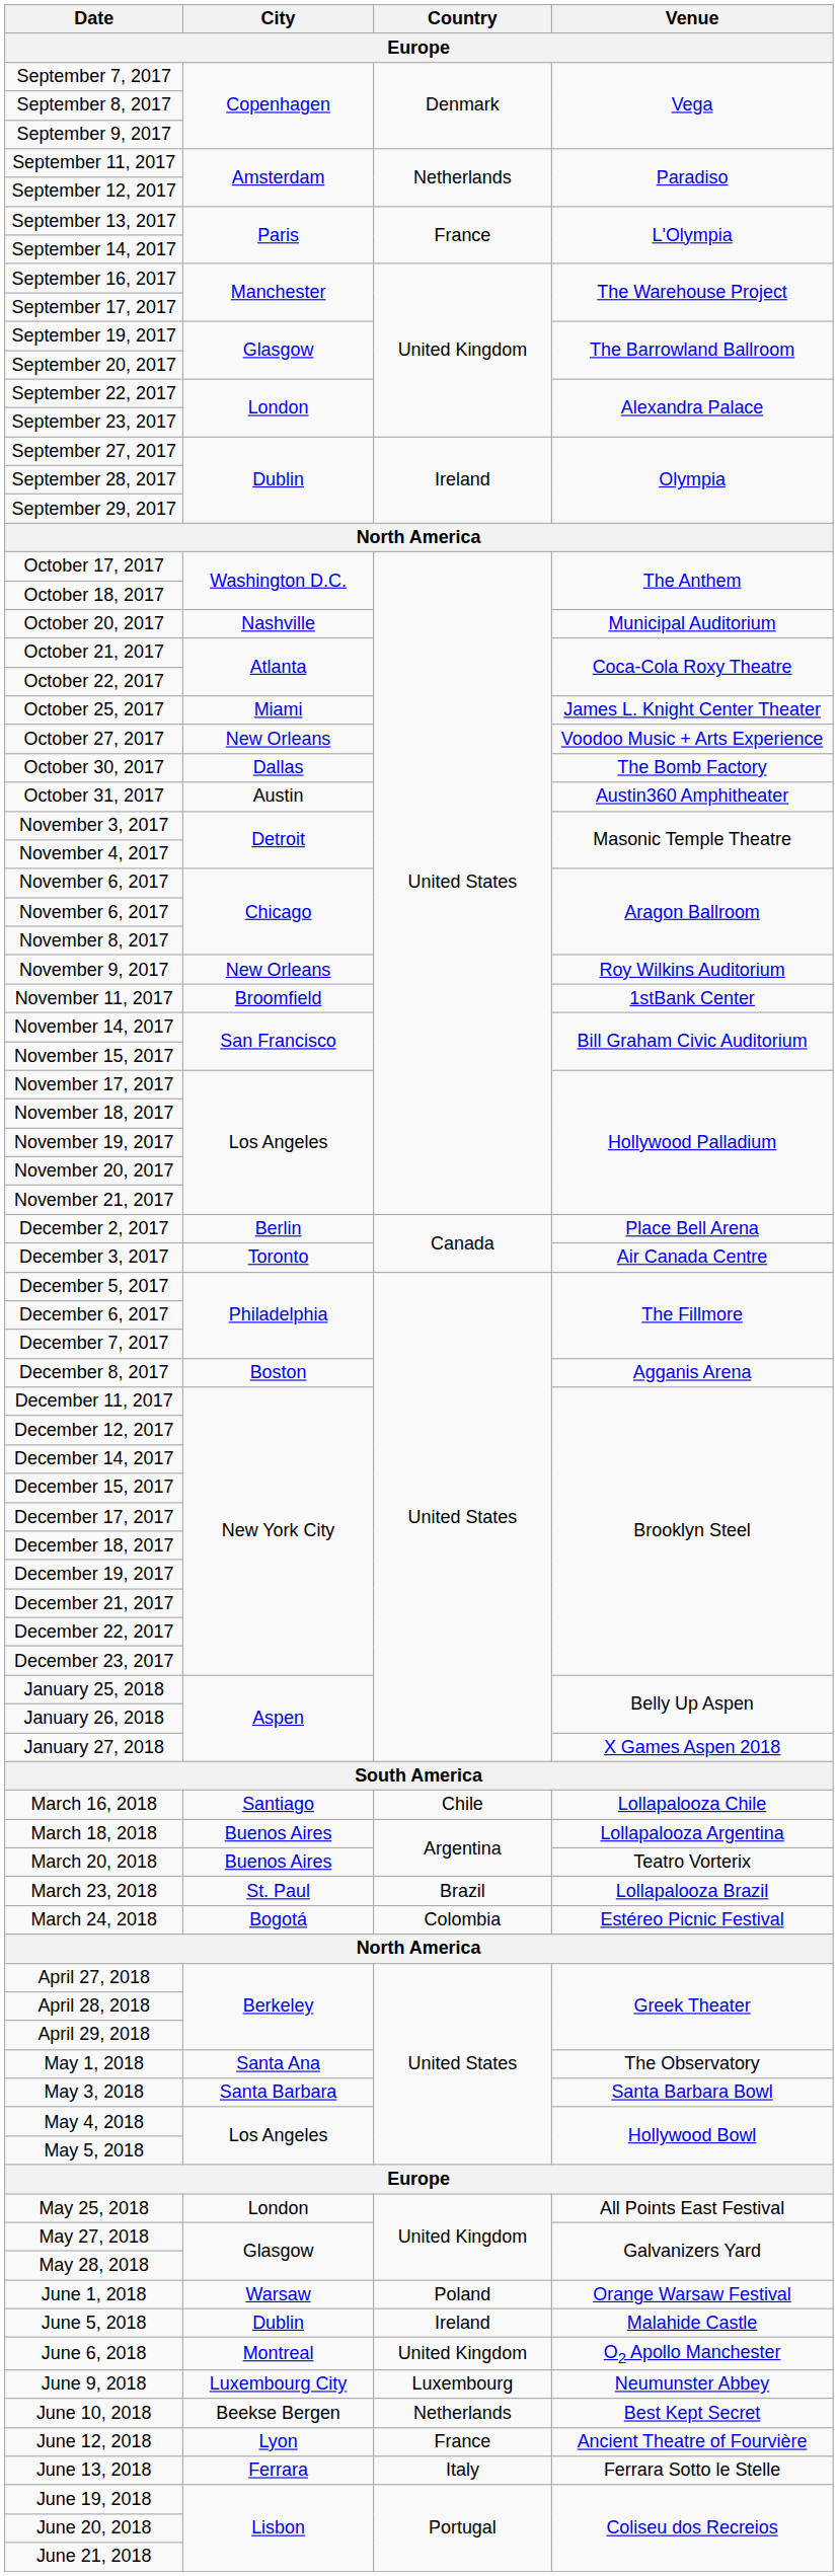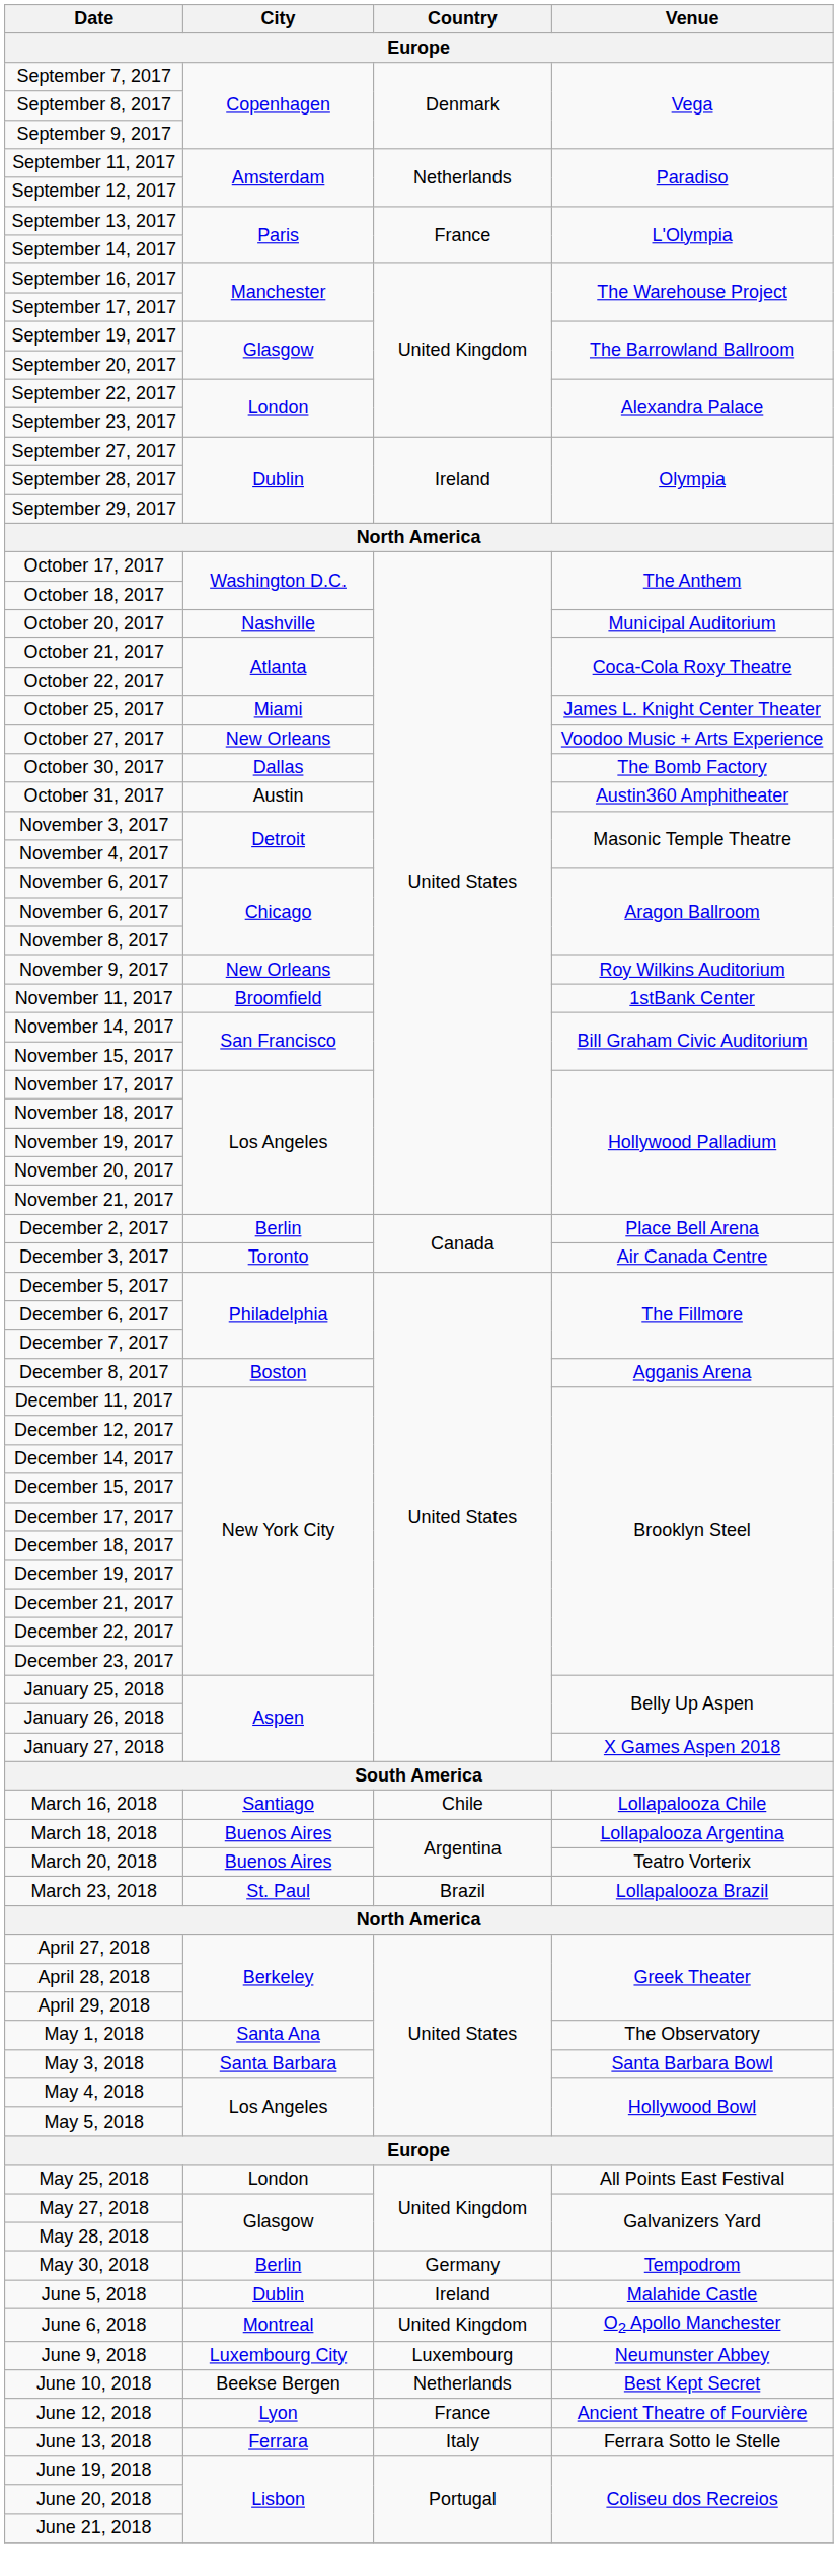 <table class="wikitable plainrowheaders collapsible collapsed" style="text-align:center;">
 <tr>
 <th style="width:150px;">Date</th>
 <th style="width:160px;">City</th>
 <th style="width:150px;">Country</th>
 <th style="width:240px;">Venue</th>
 </tr>
 <tr>
 <th colspan="4"><strong>Europe</strong></th>
 </tr>
 <tr>
 <td>September 7, 2017</td>
 <td rowspan=3><a href='#'>Copenhagen</a></td>
 <td rowspan=3>Denmark</td>
 <td rowspan=3><a href='#'>Vega</a></td>
 </tr>
 <tr>
 <td>September 8, 2017</td>
 </tr>
 <tr>
 <td>September 9, 2017</td>
 </tr>
 <tr>
 <td>September 11, 2017</td>
 <td rowspan=2><a href='#'>Amsterdam</a></td>
 <td rowspan=2>Netherlands</td>
 <td rowspan=2><a href='#'>Paradiso</a></td>
 </tr>
 <tr>
 <td>September 12, 2017</td>
 </tr>
 <tr>
 <td>September 13, 2017</td>
 <td rowspan=2><a href='#'>Paris</a></td>
 <td rowspan=2>France</td>
 <td rowspan=2><a href='#'>L'Olympia</a></td>
 </tr>
 <tr>
 <td>September 14, 2017</td>
 </tr>
 <tr>
 <td>September 16, 2017</td>
 <td rowspan=2><a href='#'>Manchester</a></td>
 <td rowspan=6>United Kingdom</td>
 <td rowspan=2><a href='#'>The Warehouse Project</a></td>
 </tr>
 <tr>
 <td>September 17, 2017</td>
 </tr>
 <tr>
 <td>September 19, 2017</td>
 <td rowspan=2><a href='#'>Glasgow</a></td>
 <td rowspan=2><a href='#'>The Barrowland Ballroom</a></td>
 </tr>
 <tr>
 <td>September 20, 2017</td>
 </tr>
 <tr>
 <td>September 22, 2017</td>
 <td rowspan=2><a href='#'>London</a></td>
 <td rowspan=2><a href='#'>Alexandra Palace</a></td>
 </tr>
 <tr>
 <td>September 23, 2017</td>
 </tr>
 <tr>
 <td>September 27, 2017</td>
 <td rowspan=3><a href='#'>Dublin</a></td>
 <td rowspan=3>Ireland</td>
 <td rowspan=3><a href='#'>Olympia</a></td>
 </tr>
 <tr>
 <td>September 28, 2017</td>
 </tr>
 <tr>
 <td>September 29, 2017</td>
 </tr>
 <tr>
 <th colspan="4"><strong>North America</strong></th>
 </tr>
 <tr>
 <td>October 17, 2017</td>
 <td rowspan=2><a href='#'>Washington D.C.</a></td>
 <td rowspan=23>United States</td>
 <td rowspan=2><a href='#'>The Anthem</a></td>
 </tr>
 <tr>
 <td>October 18, 2017</td>
 </tr>
 <tr>
 <td>October 20, 2017</td>
 <td><a href='#'>Nashville</a></td>
 <td><a href='#'>Municipal Auditorium</a></td>
 </tr>
 <tr>
 <td>October 21, 2017</td>
 <td rowspan=2><a href='#'>Atlanta</a></td>
 <td rowspan=2><a href='#'>Coca-Cola Roxy Theatre</a></td>
 </tr>
 <tr>
 <td>October 22, 2017</td>
 </tr>
 <tr>
 <td>October 25, 2017</td>
 <td><a href='#'>Miami</a></td>
 <td><a href='#'>James L. Knight Center Theater</a></td>
 </tr>
 <tr>
 <td>October 27, 2017</td>
 <td><a href='#'>New Orleans</a></td>
 <td><a href='#'>Voodoo Music + Arts Experience</a></td>
 </tr>
 <tr>
 <td>October 30, 2017</td>
 <td><a href='#'>Dallas</a></td>
 <td><a href='#'>The Bomb Factory</a></td>
 </tr>
 <tr>
 <td>October 31, 2017</td>
 <td>Austin</td>
 <td><a href='#'>Austin360 Amphitheater</a></td>
 </tr>
 <tr>
 <td>November 3, 2017</td>
 <td rowspan=2><a href='#'>Detroit</a></td>
 <td rowspan=2>Masonic Temple Theatre</td>
 </tr>
 <tr>
 <td>November 4, 2017</td>
 </tr>
 <tr>
 <td>November 6, 2017</td>
 <td rowspan=3><a href='#'>Chicago</a></td>
 <td rowspan=3><a href='#'>Aragon Ballroom</a></td>
 </tr>
 <tr>
 <td>November 6, 2017</td>
 </tr>
 <tr>
 <td>November 8, 2017</td>
 </tr>
 <tr>
 <td>November 9, 2017</td>
 <td><a href='#'>New Orleans</a></td>
 <td><a href='#'>Roy Wilkins Auditorium</a></td>
 </tr>
 <tr>
 <td>November 11, 2017</td>
 <td><a href='#'>Broomfield</a></td>
 <td><a href='#'>1stBank Center</a></td>
 </tr>
 <tr>
 <td>November 14, 2017</td>
 <td rowspan=2><a href='#'>San Francisco</a></td>
 <td rowspan=2><a href='#'>Bill Graham Civic Auditorium</a></td>
 </tr>
 <tr>
 <td>November 15, 2017</td>
 </tr>
 <tr>
 <td>November 17, 2017</td>
 <td rowspan=5>Los Angeles</td>
 <td rowspan=5><a href='#'>Hollywood Palladium</a></td>
 </tr>
 <tr>
 <td>November 18, 2017</td>
 </tr>
 <tr>
 <td>November 19, 2017</td>
 </tr>
 <tr>
 <td>November 20, 2017</td>
 </tr>
 <tr>
 <td>November 21, 2017</td>
 </tr>
 <tr>
 <td>December 2, 2017</td>
 <td rowspan=1><a href='#'>Berlin</a></td>
 <td rowspan=2>Canada</td>
 <td><a href='#'>Place Bell Arena</a></td>
 </tr>
 <tr>
 <td>December 3, 2017</td>
 <td><a href='#'>Toronto</a></td>
 <td><a href='#'>Air Canada Centre</a></td>
 </tr>
 <tr>
 <td>December 5, 2017</td>
 <td rowspan=3><a href='#'>Philadelphia</a></td>
 <td rowspan=17>United States</td>
 <td rowspan=3><a href='#'>The Fillmore</a></td>
 </tr>
 <tr>
 <td>December 6, 2017</td>
 </tr>
 <tr>
 <td>December 7, 2017</td>
 </tr>
 <tr>
 <td>December 8, 2017</td>
 <td><a href='#'>Boston</a></td>
 <td><a href='#'>Agganis Arena</a></td>
 </tr>
 <tr>
 <td>December 11, 2017</td>
 <td rowspan=10>New York City</td>
 <td rowspan=10>Brooklyn Steel</td>
 </tr>
 <tr>
 <td>December 12, 2017</td>
 </tr>
 <tr>
 <td>December 14, 2017</td>
 </tr>
 <tr>
 <td>December 15, 2017</td>
 </tr>
 <tr>
 <td>December 17, 2017</td>
 </tr>
 <tr>
 <td>December 18, 2017</td>
 </tr>
 <tr>
 <td>December 19, 2017</td>
 </tr>
 <tr>
 <td>December 21, 2017</td>
 </tr>
 <tr>
 <td>December 22, 2017</td>
 </tr>
 <tr>
 <td>December 23, 2017</td>
 </tr>
 <tr>
 <td>January 25, 2018</td>
 <td rowspan=3><a href='#'>Aspen</a></td>
 <td rowspan=2>Belly Up Aspen</td>
 </tr>
 <tr>
 <td>January 26, 2018</td>
 </tr>
 <tr>
 <td>January 27, 2018</td>
 <td rowspan=1><a href='#'>X Games Aspen 2018</a></td>
 </tr>
 <tr>
 <th colspan="4"><strong>South America</strong></th>
 </tr>
 <tr>
 <td>March 16, 2018</td>
 <td rowspan=1><a href='#'>Santiago</a></td>
 <td rowspan=1>Chile</td>
 <td rowspan=1><a href='#'>Lollapalooza Chile</a></td>
 </tr>
 <tr>
 <td>March 18, 2018</td>
 <td rowspan=1><a href='#'>Buenos Aires</a></td>
 <td rowspan=2>Argentina</td>
 <td rowspan=1><a href='#'>Lollapalooza Argentina</a></td>
 </tr>
 <tr>
 <td>March 20, 2018</td>
 <td rowspan=1><a href='#'>Buenos Aires</a></td>
 <td rowspan=1>Teatro Vorterix</td>
 </tr>
 <tr>
 <td>March 23, 2018</td>
 <td><a href='#'>St. Paul</a></td>
 <td rowspan=1>Brazil</td>
 <td rowspan=1><a href='#'>Lollapalooza Brazil</a></td>
 </tr>
 <tr>
-<td>March 24, 2018</td>
-<td rowspan=1><a href='#'>Bogotá</a></td>
-<td rowspan=1>Colombia</td>
-<td rowspan=1><a href='#'>Estéreo Picnic Festival</a></td>
-</tr>
-<tr>
 <th colspan="4"><strong>North America</strong></th>
 </tr>
 <tr>
 <td>April 27, 2018</td>
 <td rowspan=3><a href='#'>Berkeley</a></td>
 <td rowspan=7>United States</td>
 <td rowspan=3><a href='#'>Greek Theater</a></td>
 </tr>
 <tr>
 <td>April 28, 2018</td>
 </tr>
 <tr>
 <td>April 29, 2018</td>
 </tr>
 <tr>
 <td>May 1, 2018</td>
 <td rowspan=1><a href='#'>Santa Ana</a></td>
 <td rowspan=1>The Observatory</td>
 </tr>
 <tr>
 <td>May 3, 2018</td>
 <td rowspan=1><a href='#'>Santa Barbara</a></td>
 <td rowspan=1><a href='#'>Santa Barbara Bowl</a></td>
 </tr>
 <tr>
 <td>May 4, 2018</td>
 <td rowspan=2>Los Angeles</td>
 <td rowspan=2><a href='#'>Hollywood Bowl</a></td>
 </tr>
 <tr>
 <td>May 5, 2018</td>
 </tr>
 <tr>
 <th colspan="4"><strong>Europe</strong></th>
 </tr>
 <tr>
 <td>May 25, 2018</td>
 <td rowspan=1>London</td>
 <td rowspan=3>United Kingdom</td>
 <td rowspan=1>All Points East Festival</td>
 </tr>
 <tr>
 <td>May 27, 2018</td>
 <td rowspan=2>Glasgow</td>
 <td rowspan=2>Galvanizers Yard</td>
 </tr>
 <tr>
 <td>May 28, 2018</td>
 </tr>
 <tr>
-<td>June 1, 2018</td>
-<td rowspan=1><a href='#'>Warsaw</a></td>
-<td rowspan=1>Poland</td>
-<td rowspan=1><a href='#'>Orange Warsaw Festival</a></td>
+<td>May 30, 2018</td>
+<td rowspan=1><a href='#'>Berlin</a></td>
+<td rowspan=1>Germany</td>
+<td rowspan=1><a href='#'>Tempodrom</a></td>
 </tr>
 <tr>
 <td>June 5, 2018</td>
 <td rowspan=1><a href='#'>Dublin</a></td>
 <td rowspan=1>Ireland</td>
 <td rowspan=1><a href='#'>Malahide Castle</a></td>
 </tr>
 <tr>
 <td>June 6, 2018</td>
 <td><a href='#'>Montreal</a></td>
 <td rowspan=1>United Kingdom</td>
 <td rowspan=1><a href='#'>O<sub>2</sub> Apollo Manchester</a></td>
 </tr>
 <tr>
 <td>June 9, 2018</td>
 <td rowspan=1><a href='#'>Luxembourg City</a></td>
 <td rowspan=1>Luxembourg</td>
 <td rowspan=1><a href='#'>Neumunster Abbey</a></td>
 </tr>
 <tr>
 <td>June 10, 2018</td>
 <td rowspan=1>Beekse Bergen</td>
 <td rowspan=1>Netherlands</td>
 <td rowspan=1><a href='#'>Best Kept Secret</a></td>
 </tr>
 <tr>
 <td>June 12, 2018</td>
 <td rowspan=1><a href='#'>Lyon</a></td>
 <td rowspan=1>France</td>
 <td rowspan=1><a href='#'>Ancient Theatre of Fourvière</a></td>
 </tr>
 <tr>
 <td>June 13, 2018</td>
 <td rowspan=1><a href='#'>Ferrara</a></td>
 <td rowspan=1>Italy</td>
 <td rowspan=1>Ferrara Sotto le Stelle</td>
 </tr>
 <tr>
 <td>June 19, 2018</td>
 <td rowspan=3><a href='#'>Lisbon</a></td>
 <td rowspan=3>Portugal</td>
 <td rowspan=3><a href='#'>Coliseu dos Recreios</a></td>
 </tr>
 <tr>
 <td>June 20, 2018</td>
 </tr>
 <tr>
 <td>June 21, 2018</td>
 </tr>
 <tr>
 </tr>
 </table>
